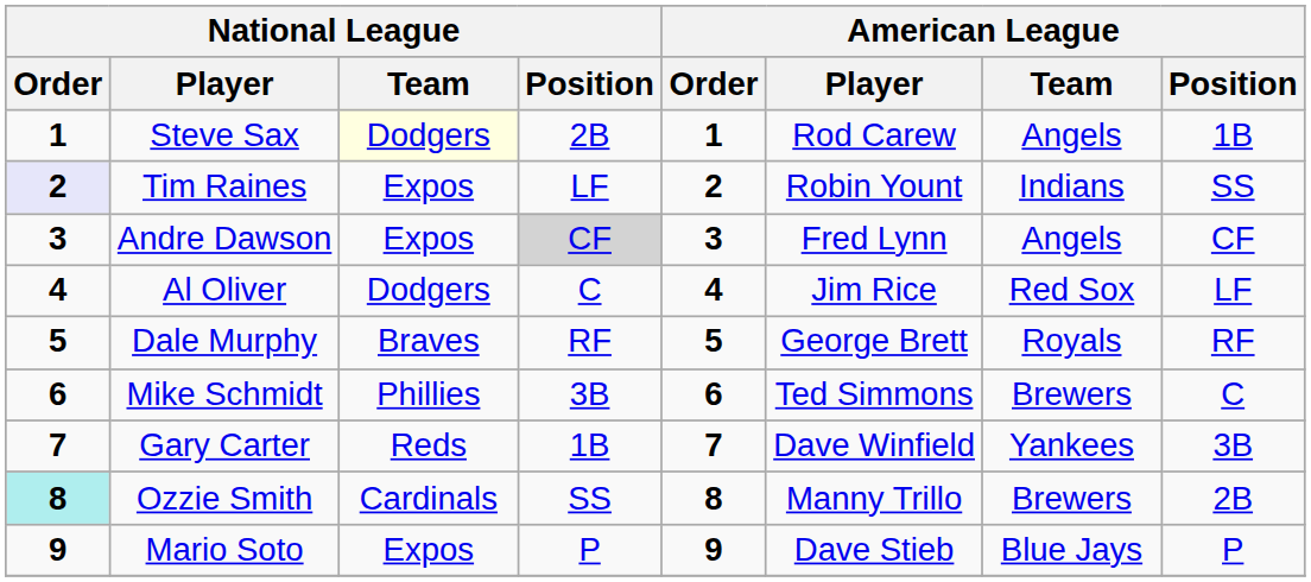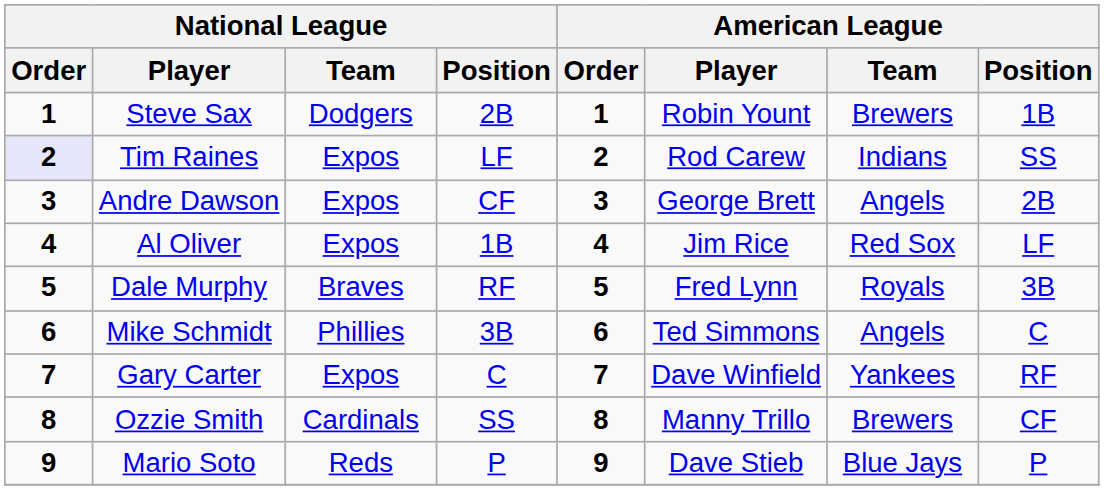 <table class="wikitable" style="font-size: 100%; text-align:center;">
 <tr>
 <th colspan="4">National League</th>
 <th colspan="4">American League</th>
 </tr>
 <tr>
 <th>Order</th>
 <th>Player</th>
 <th width="80">Team</th>
 <th>Position</th>
 <th>Order</th>
 <th>Player</th>
 <th width="80">Team</th>
 <th>Position</th>
 </tr>
 <tr>
 <td><strong>1</strong></td>
 <td><a href='#'>Steve Sax</a></td>
-<td style="background: lightyellow;"><a href='#'>Dodgers</a></td>
+<td><a href='#'>Dodgers</a></td>
 <td><a href='#'>2B</a></td>
 <td><strong>1</strong></td>
-<td><a href='#'>Rod Carew</a></td>
-<td><a href='#'>Angels</a></td>
+<td><a href='#'>Robin Yount</a></td>
+<td><a href='#'>Brewers</a></td>
 <td><a href='#'>1B</a></td>
 </tr>
 <tr>
 <td style="background: lavender;"><strong>2</strong></td>
 <td><a href='#'>Tim Raines</a></td>
 <td><a href='#'>Expos</a></td>
 <td><a href='#'>LF</a></td>
 <td><strong>2</strong></td>
-<td><a href='#'>Robin Yount</a></td>
+<td><a href='#'>Rod Carew</a></td>
 <td><a href='#'>Indians</a></td>
 <td><a href='#'>SS</a></td>
 </tr>
 <tr>
 <td><strong>3</strong></td>
 <td><a href='#'>Andre Dawson</a></td>
 <td><a href='#'>Expos</a></td>
-<td style="background: lightgrey;"><a href='#'>CF</a></td>
+<td><a href='#'>CF</a></td>
 <td><strong>3</strong></td>
-<td><a href='#'>Fred Lynn</a></td>
+<td><a href='#'>George Brett</a></td>
 <td><a href='#'>Angels</a></td>
-<td><a href='#'>CF</a></td>
+<td><a href='#'>2B</a></td>
 </tr>
 <tr>
 <td><strong>4</strong></td>
 <td><a href='#'>Al Oliver</a></td>
-<td><a href='#'>Dodgers</a></td>
-<td><a href='#'>C</a></td>
+<td><a href='#'>Expos</a></td>
+<td><a href='#'>1B</a></td>
 <td><strong>4</strong></td>
 <td><a href='#'>Jim Rice</a></td>
 <td><a href='#'>Red Sox</a></td>
 <td><a href='#'>LF</a></td>
 </tr>
 <tr>
 <td><strong>5</strong></td>
 <td><a href='#'>Dale Murphy</a></td>
 <td><a href='#'>Braves</a></td>
 <td><a href='#'>RF</a></td>
 <td><strong>5</strong></td>
-<td><a href='#'>George Brett</a></td>
+<td><a href='#'>Fred Lynn</a></td>
 <td><a href='#'>Royals</a></td>
-<td><a href='#'>RF</a></td>
+<td><a href='#'>3B</a></td>
 </tr>
 <tr>
 <td><strong>6</strong></td>
 <td><a href='#'>Mike Schmidt</a></td>
 <td><a href='#'>Phillies</a></td>
 <td><a href='#'>3B</a></td>
 <td><strong>6</strong></td>
 <td><a href='#'>Ted Simmons</a></td>
-<td><a href='#'>Brewers</a></td>
+<td><a href='#'>Angels</a></td>
 <td><a href='#'>C</a></td>
 </tr>
 <tr>
 <td><strong>7</strong></td>
 <td><a href='#'>Gary Carter</a></td>
-<td><a href='#'>Reds</a></td>
-<td><a href='#'>1B</a></td>
+<td><a href='#'>Expos</a></td>
+<td><a href='#'>C</a></td>
 <td><strong>7</strong></td>
 <td><a href='#'>Dave Winfield</a></td>
 <td><a href='#'>Yankees</a></td>
-<td><a href='#'>3B</a></td>
+<td><a href='#'>RF</a></td>
 </tr>
 <tr>
-<td style="background: paleturquoise;"><strong>8</strong></td>
+<td><strong>8</strong></td>
 <td><a href='#'>Ozzie Smith</a></td>
 <td><a href='#'>Cardinals</a></td>
 <td><a href='#'>SS</a></td>
 <td><strong>8</strong></td>
 <td><a href='#'>Manny Trillo</a></td>
 <td><a href='#'>Brewers</a></td>
-<td><a href='#'>2B</a></td>
+<td><a href='#'>CF</a></td>
 </tr>
 <tr>
 <td><strong>9</strong></td>
 <td><a href='#'>Mario Soto</a></td>
-<td><a href='#'>Expos</a></td>
+<td><a href='#'>Reds</a></td>
 <td><a href='#'>P</a></td>
 <td><strong>9</strong></td>
 <td><a href='#'>Dave Stieb</a></td>
 <td><a href='#'>Blue Jays</a></td>
 <td><a href='#'>P</a></td>
 </tr>
 <tr>
 </tr>
 </table>
